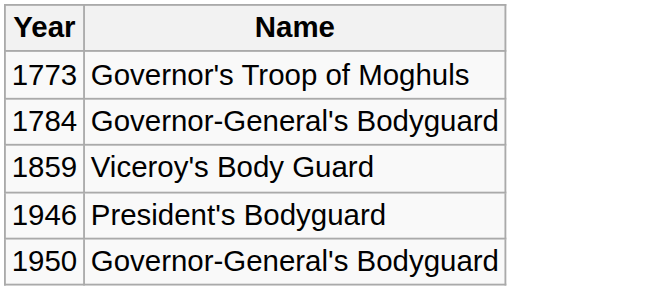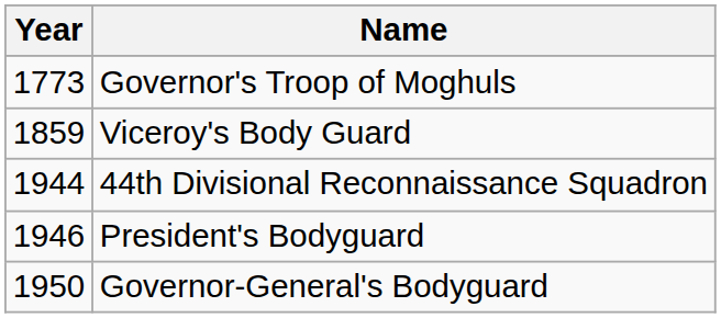 <table class="wikitable">
 <tr>
 <th>Year</th>
 <th>Name</th>
 </tr>
 <tr>
 <td>1773</td>
 <td>Governor's Troop of Moghuls</td>
 </tr>
 <tr>
-<td>1784</td>
-<td>Governor-General's Bodyguard</td>
+<td>1859</td>
+<td>Viceroy's Body Guard</td>
 </tr>
 <tr>
-<td>1859</td>
-<td>Viceroy's Body Guard</td>
+<td>1944</td>
+<td>44th Divisional Reconnaissance Squadron</td>
 </tr>
 <tr>
 <td>1946</td>
 <td>President's Bodyguard</td>
 </tr>
 <tr>
 <td>1950</td>
 <td>Governor-General's Bodyguard</td>
 </tr>
 </table>
